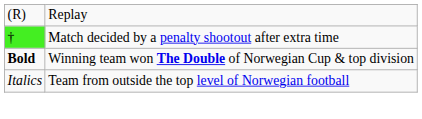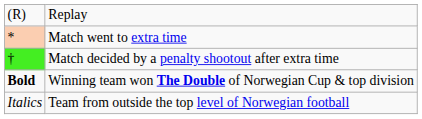 <table class="wikitable">
 <tr>
 <td>(R)</td>
 <td>Replay</td>
+</tr>
+<tr>
+<td style="background-color:#FBCEB1">*</td>
+<td>Match went to <a href='#'>extra time</a></td>
 </tr>
 <tr>
 <td style="background-color:#44EE22">†</td>
 <td>Match decided by a <a href='#'>penalty shootout</a> after extra time</td>
 </tr>
 <tr>
 <td><strong>Bold</strong></td>
 <td>Winning team won <strong><a href='#'>The Double</a></strong> of Norwegian Cup & top division</td>
 </tr>
 <tr>
 <td><em>Italics</em></td>
 <td>Team from outside the top <a href='#'>level of Norwegian football</a></td>
 </tr>
 </table>
